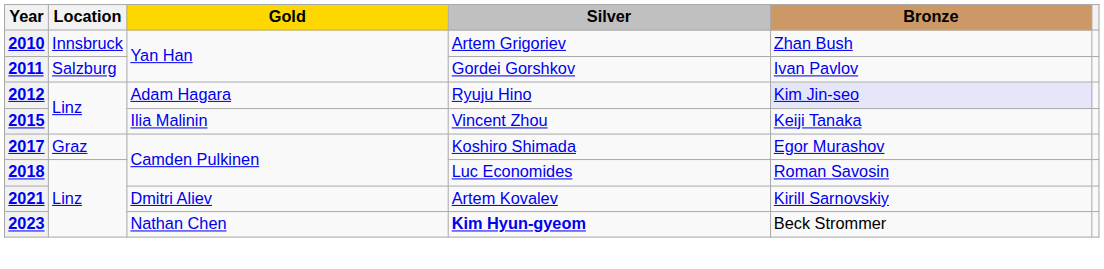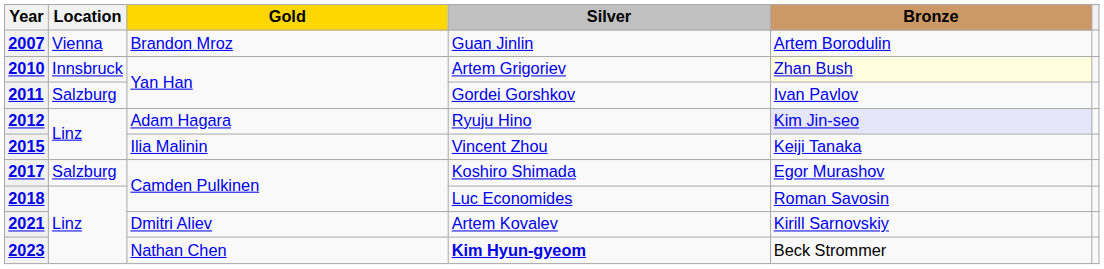 <table class="wikitable unsortable" style="text-align:left; width:85%">
 <tr>
 <th scope="col" style="text-align:center">Year</th>
 <th scope="col" style="text-align:center">Location</th>
 <td scope="col" style="text-align:center; width:30%; background:gold"><strong>Gold</strong></td>
 <td scope="col" style="text-align:center; width:30%; background:silver"><strong>Silver</strong></td>
 <td scope="col" style="text-align:center; width:30%; background:#c96"><strong>Bronze</strong></td>
 <th scope="col" style="text-align:center"></th>
 </tr>
 <tr>
+<th scope="row" style="text-align:left"><a href='#'>2007</a></th>
+<td><a href='#'>Vienna</a></td>
+<td> <a href='#'>Brandon Mroz</a></td>
+<td> <a href='#'>Guan Jinlin</a></td>
+<td> <a href='#'>Artem Borodulin</a></td>
+<td></td>
+</tr>
+<tr>
 <th scope="row" style="text-align:left"><a href='#'>2010</a></th>
 <td><a href='#'>Innsbruck</a></td>
 <td rowspan="2"> <a href='#'>Yan Han</a></td>
 <td> <a href='#'>Artem Grigoriev</a></td>
-<td> <a href='#'>Zhan Bush</a></td>
+<td style="background: lightyellow;"> <a href='#'>Zhan Bush</a></td>
 <td></td>
 </tr>
 <tr>
 <th scope="row" style="text-align:left"><a href='#'>2011</a></th>
 <td><a href='#'>Salzburg</a></td>
 <td> <a href='#'>Gordei Gorshkov</a></td>
 <td> <a href='#'>Ivan Pavlov</a></td>
 <td></td>
 </tr>
 <tr>
 <th scope="row" style="text-align:left"><a href='#'>2012</a></th>
 <td rowspan="2"><a href='#'>Linz</a></td>
 <td> <a href='#'>Adam Hagara</a></td>
 <td> <a href='#'>Ryuju Hino</a></td>
 <td style="background: lavender;"> <a href='#'>Kim Jin-seo</a></td>
 <td></td>
 </tr>
 <tr>
 <th scope="row" style="text-align:left"><a href='#'>2015</a></th>
 <td> <a href='#'>Ilia Malinin</a></td>
 <td> <a href='#'>Vincent Zhou</a></td>
 <td> <a href='#'>Keiji Tanaka</a></td>
 <td></td>
 </tr>
 <tr>
 <th scope="row" style="text-align:left"><a href='#'>2017</a></th>
-<td><a href='#'>Graz</a></td>
+<td><a href='#'>Salzburg</a></td>
 <td rowspan="2"> <a href='#'>Camden Pulkinen</a></td>
 <td> <a href='#'>Koshiro Shimada</a></td>
 <td> <a href='#'>Egor Murashov</a></td>
 <td></td>
 </tr>
 <tr>
 <th scope="row" style="text-align:left"><a href='#'>2018</a></th>
 <td rowspan="3"><a href='#'>Linz</a></td>
 <td> <a href='#'>Luc Economides</a></td>
 <td> <a href='#'>Roman Savosin</a></td>
 <td></td>
 </tr>
 <tr>
 <th scope="row" style="text-align:left"><a href='#'>2021</a></th>
 <td> <a href='#'>Dmitri Aliev</a></td>
 <td> <a href='#'>Artem Kovalev</a></td>
 <td> <a href='#'>Kirill Sarnovskiy</a></td>
 <td></td>
 </tr>
 <tr>
 <th scope="row" style="text-align:left"><a href='#'>2023</a></th>
 <td> <a href='#'>Nathan Chen</a></td>
 <td><strong> <a href='#'>Kim Hyun-gyeom</a></strong></td>
 <td> Beck Strommer</td>
 <td></td>
 </tr>
 </table>
